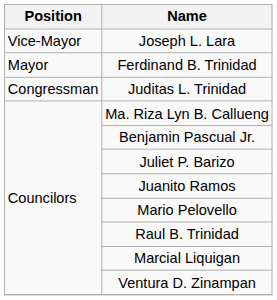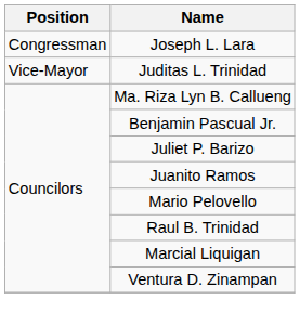 <table class="wikitable" style="line-height:1.20em; font-size:100%;">
 <tr>
 <th>Position</th>
 <th>Name</th>
 </tr>
 <tr>
-<td>Vice-Mayor</td>
+<td>Congressman</td>
 <td style="text-align:center;">Joseph L. Lara</td>
 </tr>
 <tr>
-<td>Mayor</td>
-<td style="text-align:center;">Ferdinand B. Trinidad</td>
-</tr>
-<tr>
-<td>Congressman</td>
+<td>Vice-Mayor</td>
 <td style="text-align:center;">Juditas L. Trinidad</td>
 </tr>
 <tr>
 <td rowspan=8>Councilors</td>
 <td style="text-align:center;">Ma. Riza Lyn B. Callueng</td>
 </tr>
 <tr>
 <td style="text-align:center;">Benjamin Pascual Jr.</td>
 </tr>
 <tr>
 <td style="text-align:center;">Juliet P. Barizo</td>
 </tr>
 <tr>
 <td style="text-align:center;">Juanito Ramos</td>
 </tr>
 <tr>
 <td style="text-align:center;">Mario Pelovello</td>
 </tr>
 <tr>
 <td style="text-align:center;">Raul B. Trinidad</td>
 </tr>
 <tr>
 <td style="text-align:center;">Marcial Liquigan</td>
 </tr>
 <tr>
 <td style="text-align:center;">Ventura D. Zinampan</td>
 </tr>
 <tr>
 </tr>
 </table>
